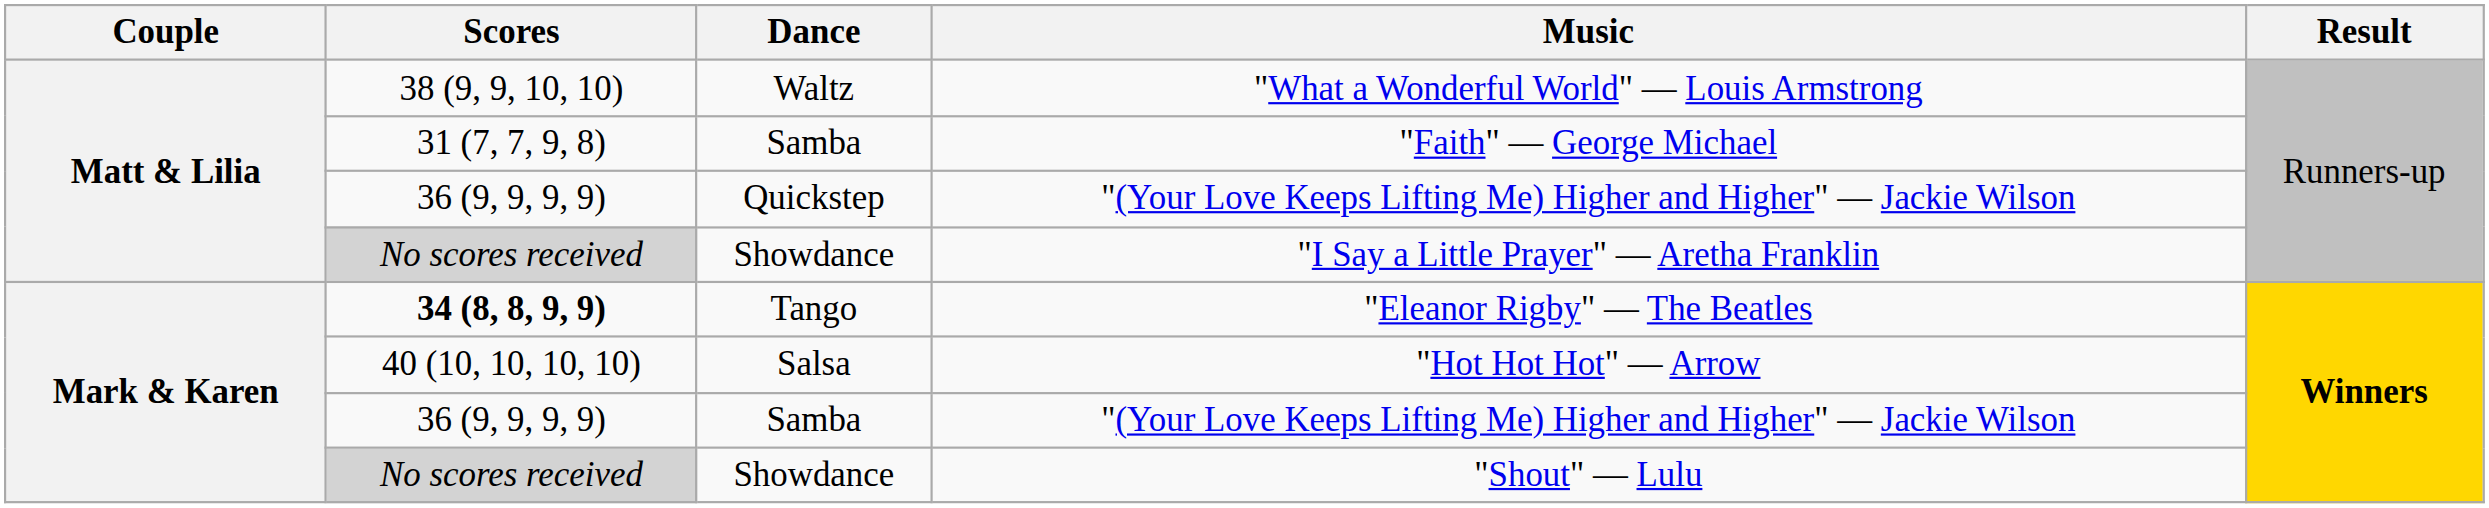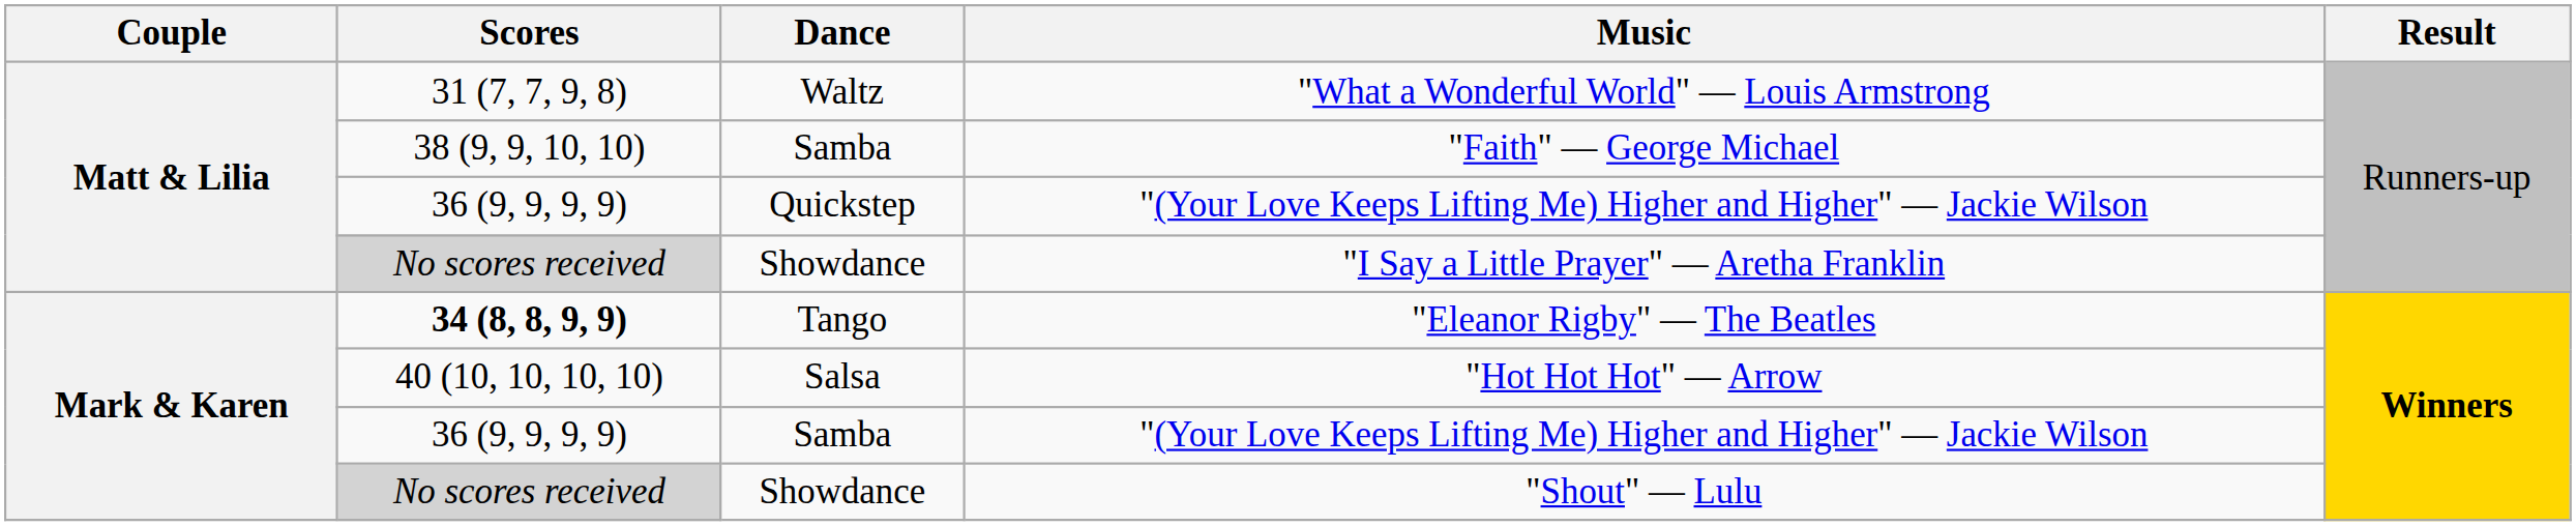 <table class="wikitable sortable" style="text-align:center; width:90%">
 <tr>
 <th scope="col">Couple</th>
 <th scope="col">Scores</th>
 <th scope="col" class="unsortable">Dance</th>
 <th scope="col" class="unsortable">Music</th>
 <th scope="col" class="unsortable">Result</th>
 </tr>
 <tr>
 <th scope="row" rowspan=4>Matt & Lilia</th>
-<td>38 (9, 9, 10, 10)</td>
+<td>31 (7, 7, 9, 8)</td>
 <td>Waltz</td>
 <td>"<a href='#'>What a Wonderful World</a>" — <a href='#'>Louis Armstrong</a></td>
 <td rowspan=4 bgcolor="silver">Runners-up</td>
 </tr>
 <tr>
-<td>31 (7, 7, 9, 8)</td>
+<td>38 (9, 9, 10, 10)</td>
 <td>Samba</td>
 <td>"<a href='#'>Faith</a>" — <a href='#'>George Michael</a></td>
 </tr>
 <tr>
 <td>36 (9, 9, 9, 9)</td>
 <td>Quickstep</td>
 <td>"<a href='#'>(Your Love Keeps Lifting Me) Higher and Higher</a>" — <a href='#'>Jackie Wilson</a></td>
 </tr>
 <tr>
 <td bgcolor="lightgray"><em>No scores received</em></td>
 <td>Showdance</td>
 <td>"<a href='#'>I Say a Little Prayer</a>" — <a href='#'>Aretha Franklin</a></td>
 </tr>
 <tr>
 <th scope="row" rowspan=4>Mark & Karen</th>
 <td><strong>34 (8, 8, 9, 9)</strong></td>
 <td>Tango</td>
 <td>"<a href='#'>Eleanor Rigby</a>" — <a href='#'>The Beatles</a></td>
 <td rowspan=4 bgcolor="gold"><strong>Winners</strong></td>
 </tr>
 <tr>
 <td>40 (10, 10, 10, 10)</td>
 <td>Salsa</td>
 <td>"<a href='#'>Hot Hot Hot</a>" — <a href='#'>Arrow</a></td>
 </tr>
 <tr>
 <td>36 (9, 9, 9, 9)</td>
 <td>Samba</td>
 <td>"<a href='#'>(Your Love Keeps Lifting Me) Higher and Higher</a>" — <a href='#'>Jackie Wilson</a></td>
 </tr>
 <tr>
 <td bgcolor="lightgray"><em>No scores received</em></td>
 <td>Showdance</td>
 <td>"<a href='#'>Shout</a>" — <a href='#'>Lulu</a></td>
 </tr>
 </table>
